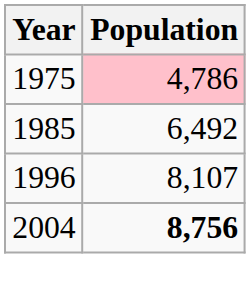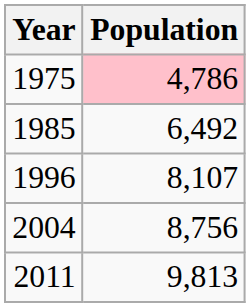 <table class="wikitable" style="line-height:1.1em;">
 <tr>
 <th>Year</th>
 <th>Population</th>
 </tr>
 <tr align="right">
 <td>1975</td>
 <td style="background: pink;">4,786</td>
 </tr>
 <tr align="right">
 <td>1985</td>
 <td>6,492</td>
 </tr>
 <tr align="right">
 <td>1996</td>
 <td>8,107</td>
 </tr>
 <tr align="right">
 <td>2004</td>
-<td><strong>8,756</strong></td>
+<td>8,756</td>
+</tr>
+<tr align="right">
+<td>2011</td>
+<td>9,813</td>
 </tr>
 </table>
